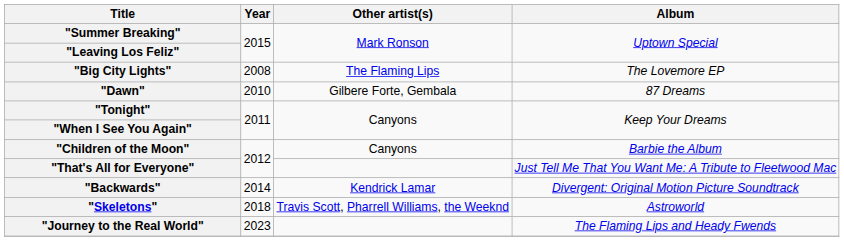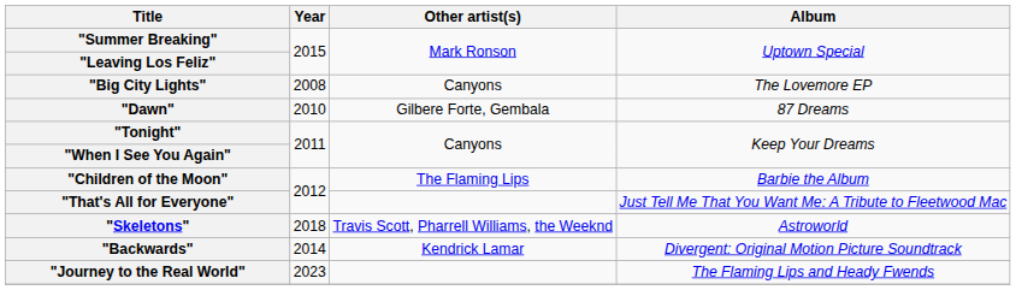 <table class="wikitable plainrowheaders" style="text-align:center;">
 <tr>
 <th scope="col" style="width:19em;">Title</th>
 <th scope="col">Year</th>
 <th scope="col">Other artist(s)</th>
 <th scope="col">Album</th>
 </tr>
 <tr>
 <th scope="row">"Summer Breaking"</th>
 <td rowspan="2">2015</td>
 <td rowspan="2"><a href='#'>Mark Ronson</a></td>
 <td rowspan="2"><em><a href='#'>Uptown Special</a></em></td>
 </tr>
 <tr>
 <th scope="row">"Leaving Los Feliz"</th>
 </tr>
 <tr>
 <th scope="row">"Big City Lights"</th>
 <td>2008</td>
-<td><a href='#'>The Flaming Lips</a></td>
+<td>Canyons</td>
 <td><em>The Lovemore EP</em></td>
 </tr>
 <tr>
 <th scope="row">"Dawn"</th>
 <td>2010</td>
 <td>Gilbere Forte, Gembala</td>
 <td><em>87 Dreams</em></td>
 </tr>
 <tr>
 <th scope="row">"Tonight"</th>
 <td rowspan="2">2011</td>
 <td rowspan="2">Canyons</td>
 <td rowspan="2"><em>Keep Your Dreams</em></td>
 </tr>
 <tr>
 <th scope="row">"When I See You Again"</th>
 </tr>
 <tr>
 <th scope="row">"Children of the Moon"</th>
 <td rowspan="2">2012</td>
-<td>Canyons</td>
+<td><a href='#'>The Flaming Lips</a></td>
 <td><em><a href='#'>Barbie the Album</a></em></td>
 </tr>
 <tr>
 <th scope="row">"That's All for Everyone"</th>
 <td></td>
 <td><em><a href='#'>Just Tell Me That You Want Me: A Tribute to Fleetwood Mac</a></em></td>
 </tr>
 <tr>
+<th scope="row">"<a href='#'>Skeletons</a>"</th>
+<td>2018</td>
+<td><a href='#'>Travis Scott</a>, <a href='#'>Pharrell Williams</a>, <a href='#'>the Weeknd</a></td>
+<td><em><a href='#'>Astroworld</a></em></td>
+</tr>
+<tr>
 <th scope="row">"Backwards"</th>
 <td>2014</td>
 <td><a href='#'>Kendrick Lamar</a></td>
 <td><em><a href='#'>Divergent: Original Motion Picture Soundtrack</a></em></td>
-</tr>
-<tr>
-<th scope="row">"<a href='#'>Skeletons</a>"</th>
-<td>2018</td>
-<td><a href='#'>Travis Scott</a>, <a href='#'>Pharrell Williams</a>, <a href='#'>the Weeknd</a></td>
-<td><em><a href='#'>Astroworld</a></em></td>
 </tr>
 <tr>
 <th scope="row">"Journey to the Real World"</th>
 <td>2023</td>
 <td></td>
 <td><em><a href='#'>The Flaming Lips and Heady Fwends</a></em></td>
 </tr>
 <tr>
 </tr>
 </table>
